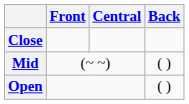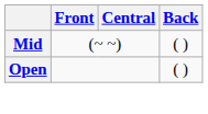 <table class="wikitable" style="text-align:center">
 <tr>
 <th></th>
 <th><a href='#'>Front</a></th>
 <th><a href='#'>Central</a></th>
 <th><a href='#'>Back</a></th>
-</tr>
-<tr>
-<th><a href='#'>Close</a></th>
-<td> </td>
-<td></td>
-<td> </td>
 </tr>
 <tr>
 <th><a href='#'>Mid</a></th>
 <td colspan=2>(~ ~)</td>
 <td>( )</td>
 </tr>
 <tr>
 <th><a href='#'>Open</a></th>
 <td colspan=2> </td>
 <td>( )</td>
 </tr>
 </table>
